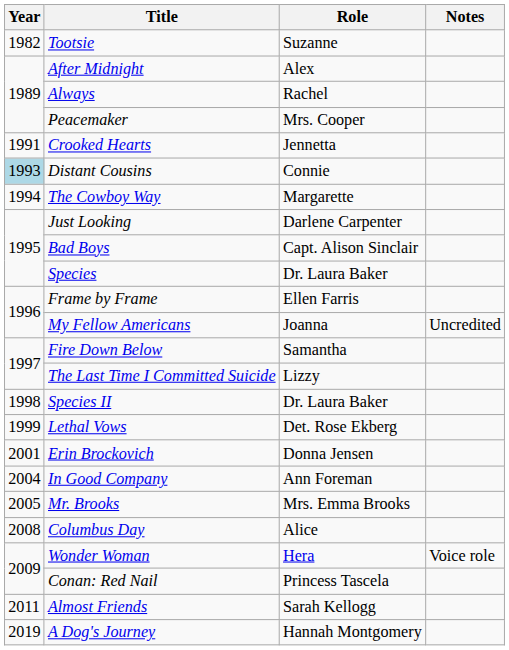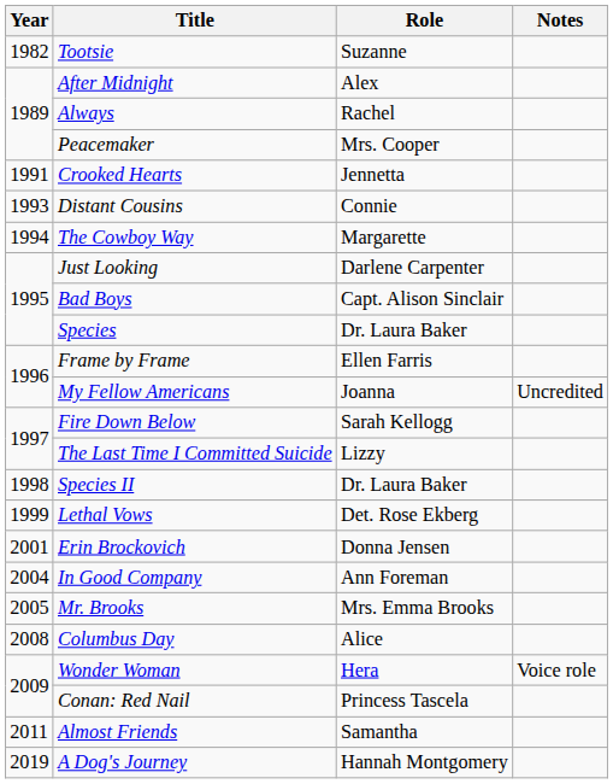 <table class="wikitable sortable">
 <tr>
 <th>Year</th>
 <th>Title</th>
 <th>Role</th>
 <th class="unsortable">Notes</th>
 </tr>
 <tr>
 <td>1982</td>
 <td><em><a href='#'>Tootsie</a></em></td>
 <td>Suzanne</td>
 <td></td>
 </tr>
 <tr>
 <td rowspan=3>1989</td>
 <td><em><a href='#'>After Midnight</a></em></td>
 <td>Alex</td>
 <td></td>
 </tr>
 <tr>
 <td><em><a href='#'>Always</a></em></td>
 <td>Rachel</td>
 <td></td>
 </tr>
 <tr>
 <td><em>Peacemaker</em></td>
 <td>Mrs. Cooper</td>
 <td></td>
 </tr>
 <tr>
 <td>1991</td>
 <td><em><a href='#'>Crooked Hearts</a></em></td>
 <td>Jennetta</td>
 <td></td>
 </tr>
 <tr>
-<td style="background: lightblue;">1993</td>
+<td>1993</td>
 <td><em>Distant Cousins</em></td>
 <td>Connie</td>
 <td></td>
 </tr>
 <tr>
 <td>1994</td>
 <td><em><a href='#'>The Cowboy Way</a></em></td>
 <td>Margarette</td>
 <td></td>
 </tr>
 <tr>
 <td rowspan=3>1995</td>
 <td><em>Just Looking</em></td>
 <td>Darlene Carpenter</td>
 <td></td>
 </tr>
 <tr>
 <td><em><a href='#'>Bad Boys</a></em></td>
 <td>Capt. Alison Sinclair</td>
 <td></td>
 </tr>
 <tr>
 <td><em><a href='#'>Species</a></em></td>
 <td>Dr. Laura Baker</td>
 <td></td>
 </tr>
 <tr>
 <td rowspan=2>1996</td>
 <td><em>Frame by Frame</em></td>
 <td>Ellen Farris</td>
 <td></td>
 </tr>
 <tr>
 <td><em><a href='#'>My Fellow Americans</a></em></td>
 <td>Joanna</td>
 <td>Uncredited</td>
 </tr>
 <tr>
 <td rowspan=2>1997</td>
 <td><em><a href='#'>Fire Down Below</a></em></td>
-<td>Samantha</td>
+<td>Sarah Kellogg</td>
 <td></td>
 </tr>
 <tr>
 <td><em><a href='#'>The Last Time I Committed Suicide</a></em></td>
 <td>Lizzy</td>
 <td></td>
 </tr>
 <tr>
 <td>1998</td>
 <td><em><a href='#'>Species II</a></em></td>
 <td>Dr. Laura Baker</td>
 <td></td>
 </tr>
 <tr>
 <td>1999</td>
 <td><em><a href='#'>Lethal Vows</a></em></td>
 <td>Det. Rose Ekberg</td>
 <td></td>
 </tr>
 <tr>
 <td>2001</td>
 <td><em><a href='#'>Erin Brockovich</a></em></td>
 <td>Donna Jensen</td>
 <td></td>
 </tr>
 <tr>
 <td>2004</td>
 <td><em><a href='#'>In Good Company</a></em></td>
 <td>Ann Foreman</td>
 <td></td>
 </tr>
 <tr>
 <td>2005</td>
 <td><em><a href='#'>Mr. Brooks</a></em></td>
 <td>Mrs. Emma Brooks</td>
 <td></td>
 </tr>
 <tr>
 <td>2008</td>
 <td><em><a href='#'>Columbus Day</a></em></td>
 <td>Alice</td>
 <td></td>
 </tr>
 <tr>
 <td rowspan=2>2009</td>
 <td><em><a href='#'>Wonder Woman</a></em></td>
 <td><a href='#'>Hera</a></td>
 <td>Voice role</td>
 </tr>
 <tr>
 <td><em>Conan: Red Nail</em></td>
 <td>Princess Tascela</td>
 <td></td>
 </tr>
 <tr>
 <td>2011</td>
 <td><em><a href='#'>Almost Friends</a></em></td>
-<td>Sarah Kellogg</td>
+<td>Samantha</td>
 <td></td>
 </tr>
 <tr>
 <td>2019</td>
 <td><em><a href='#'>A Dog's Journey</a></em></td>
 <td>Hannah Montgomery</td>
 <td></td>
 </tr>
 </table>
